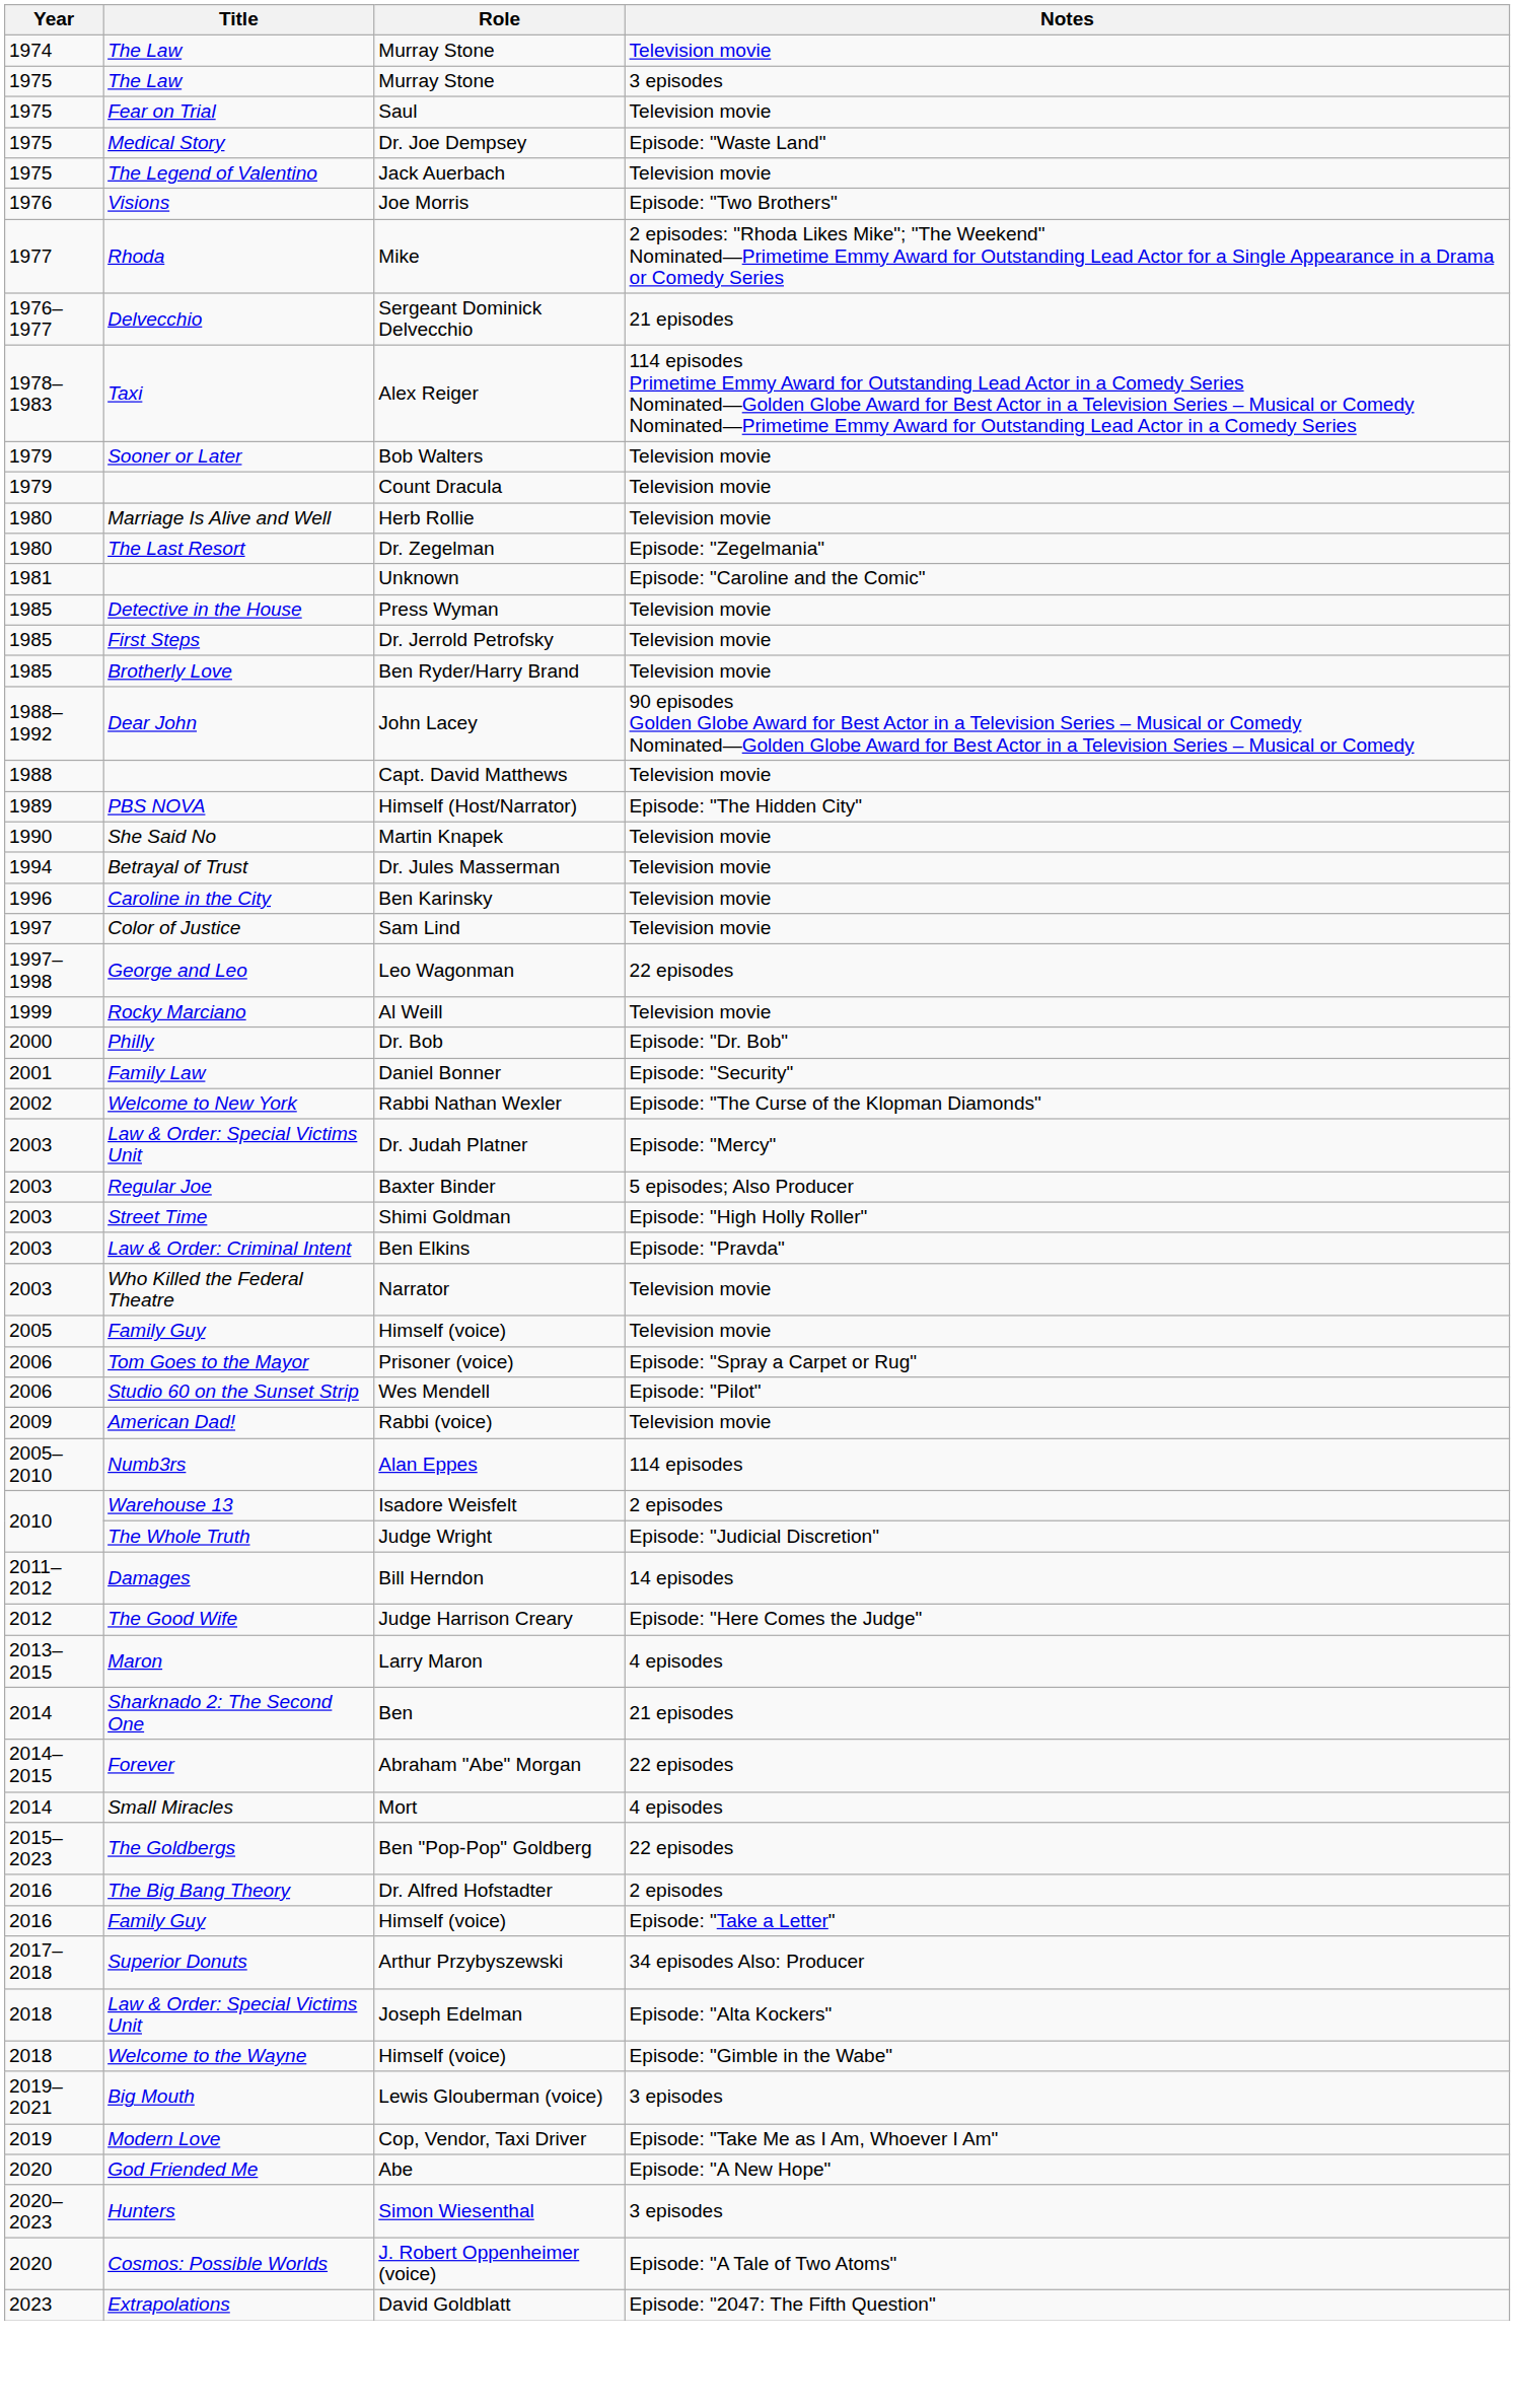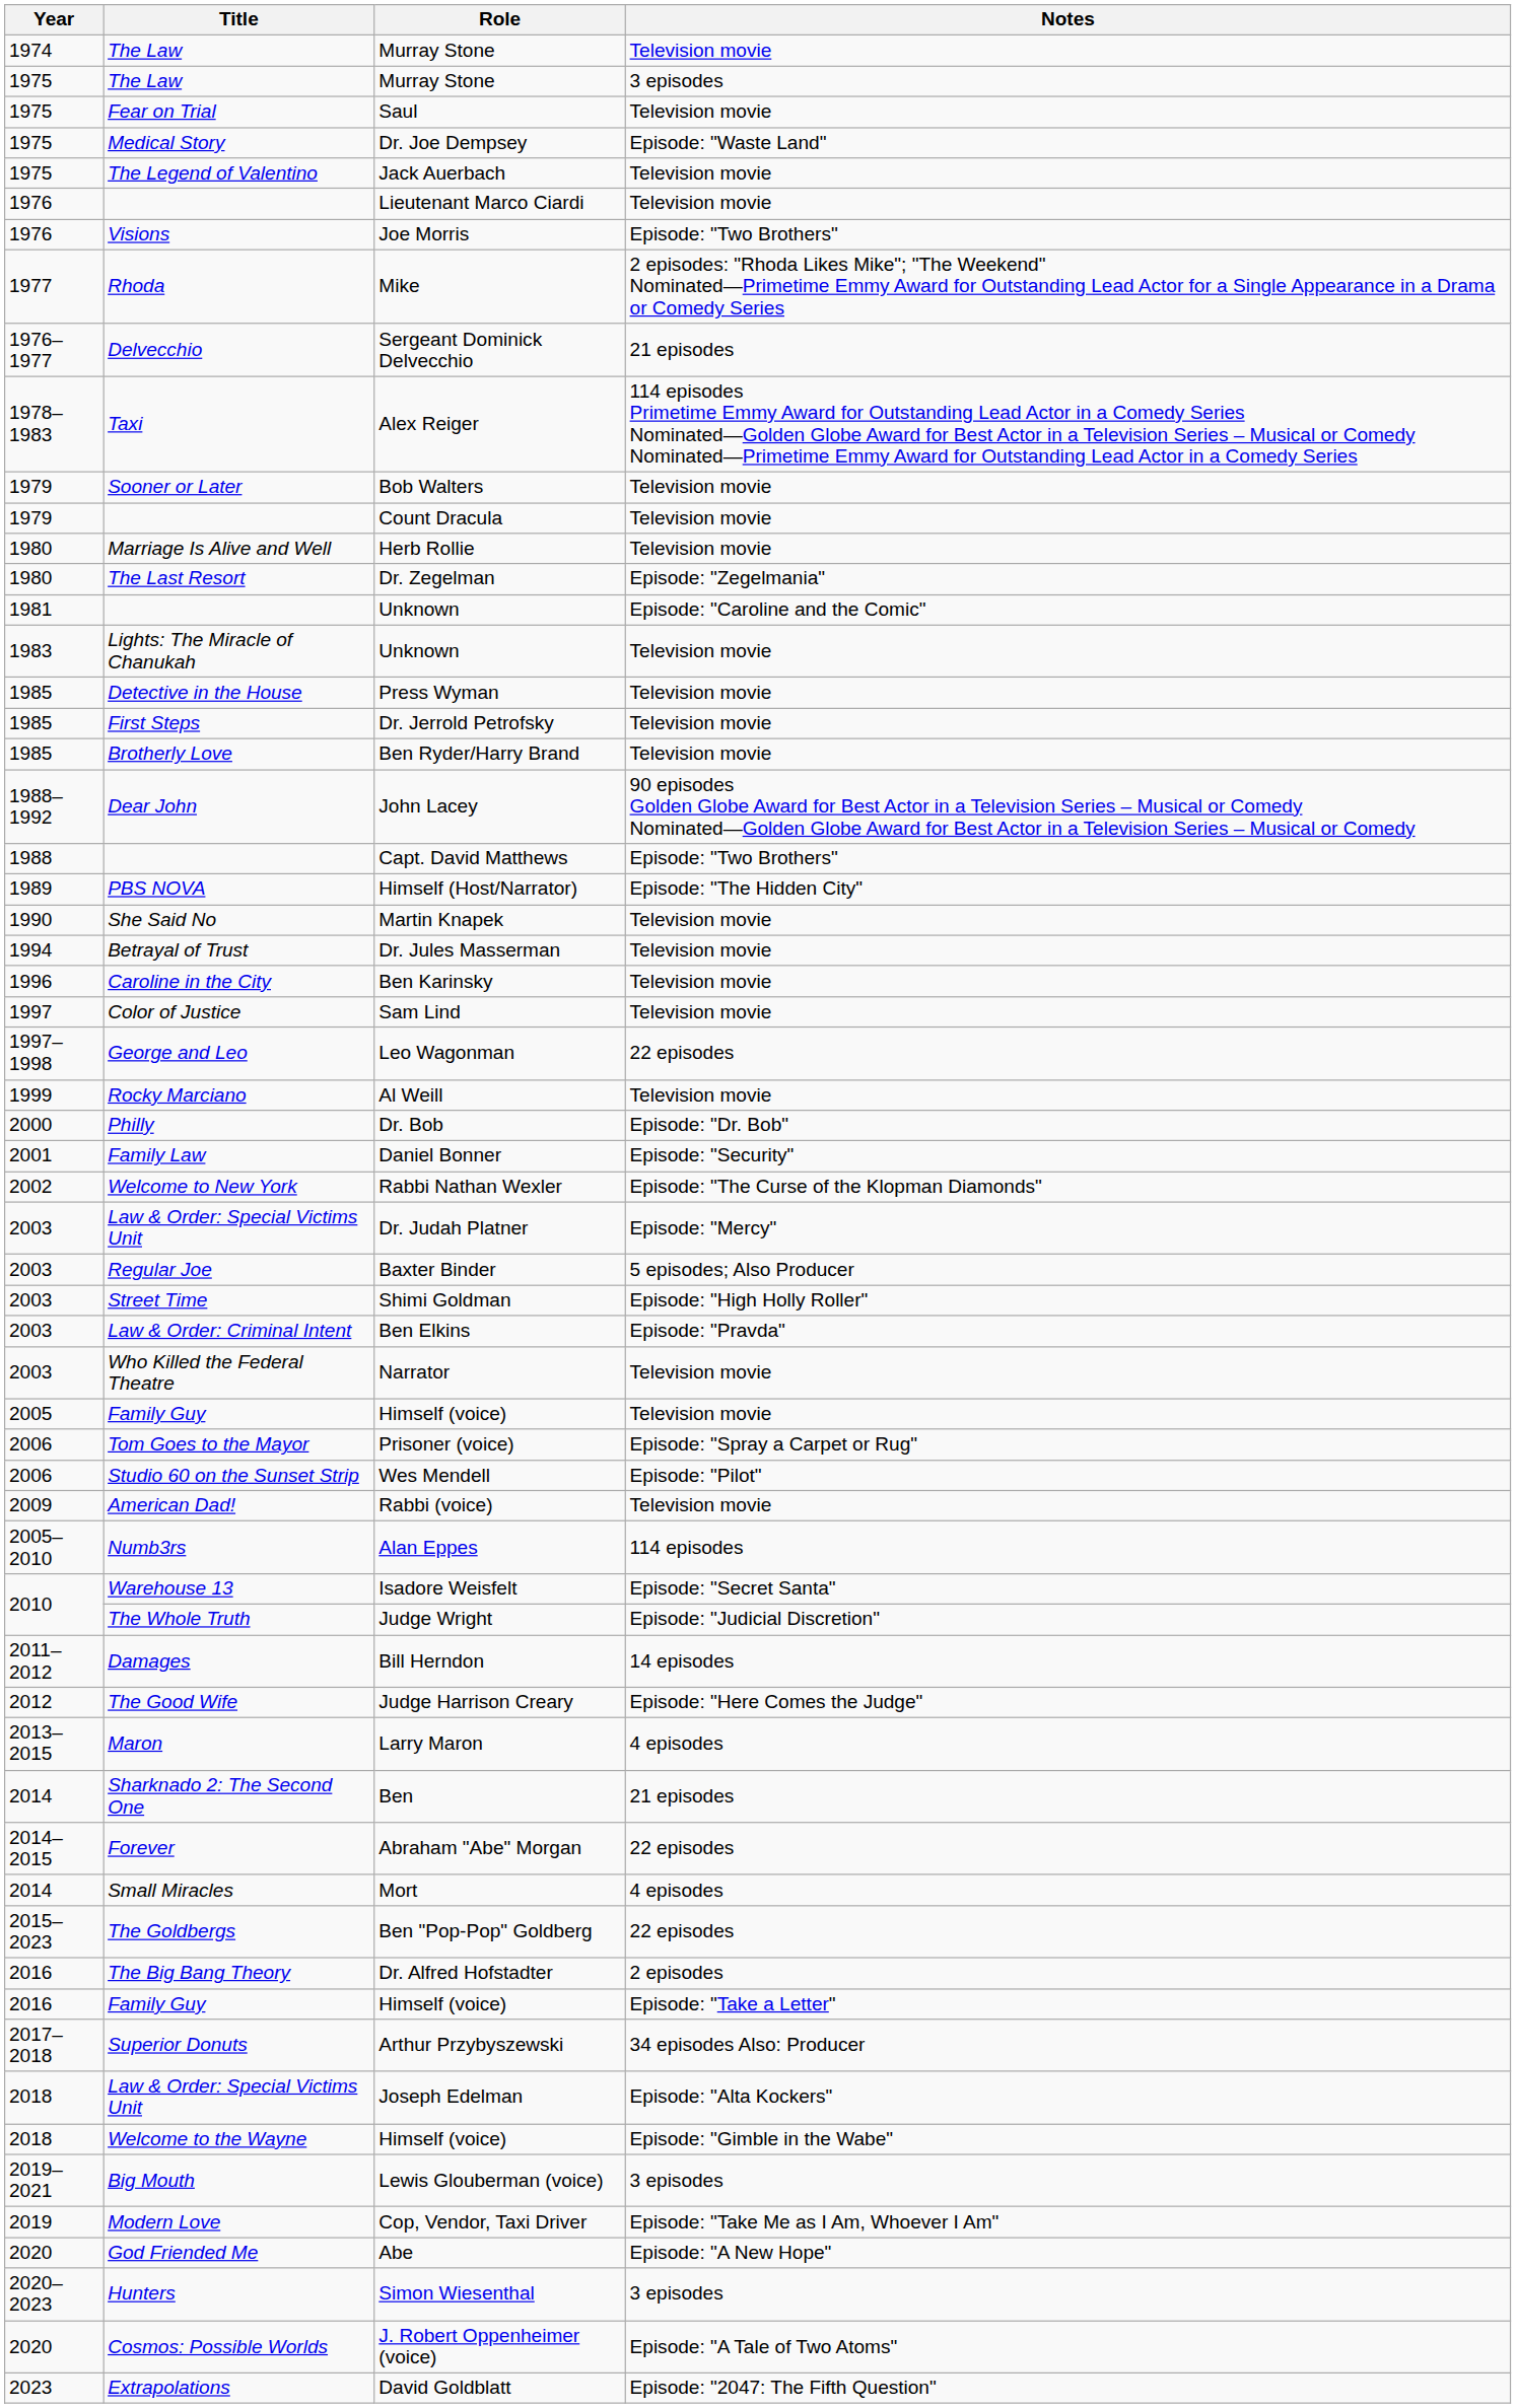 <table class="wikitable sortable">
 <tr>
 <th>Year</th>
 <th>Title</th>
 <th>Role</th>
 <th class="unsortable">Notes</th>
 </tr>
 <tr>
 <td>1974</td>
 <td><em><a href='#'>The Law</a></em></td>
 <td>Murray Stone</td>
 <td><a href='#'>Television movie</a></td>
 </tr>
 <tr>
 <td>1975</td>
 <td><em><a href='#'>The Law</a></em></td>
 <td>Murray Stone</td>
 <td>3 episodes</td>
 </tr>
 <tr>
 <td>1975</td>
 <td><em><a href='#'>Fear on Trial</a></em></td>
 <td>Saul</td>
 <td>Television movie</td>
 </tr>
 <tr>
 <td>1975</td>
 <td><em><a href='#'>Medical Story</a></em></td>
 <td>Dr. Joe Dempsey</td>
 <td>Episode: "Waste Land"</td>
 </tr>
 <tr>
 <td>1975</td>
 <td><em><a href='#'>The Legend of Valentino</a></em></td>
 <td>Jack Auerbach</td>
+<td>Television movie</td>
+</tr>
+<tr>
+<td>1976</td>
+<td><em></em></td>
+<td>Lieutenant Marco Ciardi</td>
 <td>Television movie</td>
 </tr>
 <tr>
 <td>1976</td>
 <td><em><a href='#'>Visions</a></em></td>
 <td>Joe Morris</td>
 <td>Episode: "Two Brothers"</td>
 </tr>
 <tr>
 <td>1977</td>
 <td><em><a href='#'>Rhoda</a></em></td>
 <td>Mike</td>
 <td>2 episodes: "Rhoda Likes Mike"; "The Weekend" <br> Nominated—<a href='#'>Primetime Emmy Award for Outstanding Lead Actor for a Single Appearance in a Drama or Comedy Series</a></td>
 </tr>
 <tr>
 <td>1976–1977</td>
 <td><em><a href='#'>Delvecchio</a></em></td>
 <td>Sergeant Dominick Delvecchio</td>
 <td>21 episodes</td>
 </tr>
 <tr>
 <td>1978–1983</td>
 <td><em><a href='#'>Taxi</a></em></td>
 <td>Alex Reiger</td>
 <td>114 episodes <br> <a href='#'>Primetime Emmy Award for Outstanding Lead Actor in a Comedy Series</a>  <br> Nominated—<a href='#'>Golden Globe Award for Best Actor in a Television Series – Musical or Comedy</a>  <br> Nominated—<a href='#'>Primetime Emmy Award for Outstanding Lead Actor in a Comedy Series</a> </td>
 </tr>
 <tr>
 <td>1979</td>
 <td><em><a href='#'>Sooner or Later</a></em></td>
 <td>Bob Walters</td>
 <td>Television movie</td>
 </tr>
 <tr>
 <td>1979</td>
 <td><em></em></td>
 <td>Count Dracula</td>
 <td>Television movie</td>
 </tr>
 <tr>
 <td>1980</td>
 <td><em>Marriage Is Alive and Well</em></td>
 <td>Herb Rollie</td>
 <td>Television movie</td>
 </tr>
 <tr>
 <td>1980</td>
 <td><em><a href='#'>The Last Resort</a></em></td>
 <td>Dr. Zegelman</td>
 <td>Episode: "Zegelmania"</td>
 </tr>
 <tr>
 <td>1981</td>
 <td><em></em></td>
 <td>Unknown</td>
 <td>Episode: "Caroline and the Comic"</td>
 </tr>
 <tr>
+<td>1983</td>
+<td><em>Lights: The Miracle of Chanukah</em></td>
+<td>Unknown</td>
+<td>Television movie</td>
+</tr>
+<tr>
 <td>1985</td>
 <td><em><a href='#'>Detective in the House</a></em></td>
 <td>Press Wyman</td>
 <td>Television movie</td>
 </tr>
 <tr>
 <td>1985</td>
 <td><em><a href='#'>First Steps</a></em></td>
 <td>Dr. Jerrold Petrofsky</td>
 <td>Television movie</td>
 </tr>
 <tr>
 <td>1985</td>
 <td><em><a href='#'>Brotherly Love</a></em></td>
 <td>Ben Ryder/Harry Brand</td>
 <td>Television movie</td>
 </tr>
 <tr>
 <td>1988–1992</td>
 <td><em><a href='#'>Dear John</a></em></td>
 <td>John Lacey</td>
 <td>90 episodes <br> <a href='#'>Golden Globe Award for Best Actor in a Television Series – Musical or Comedy</a>  <br> Nominated—<a href='#'>Golden Globe Award for Best Actor in a Television Series – Musical or Comedy</a> </td>
 </tr>
 <tr>
 <td>1988</td>
 <td><em></em></td>
 <td>Capt. David Matthews</td>
-<td>Television movie</td>
+<td>Episode: "Two Brothers"</td>
 </tr>
 <tr>
 <td>1989</td>
 <td><em><a href='#'>PBS NOVA</a></em></td>
 <td>Himself (Host/Narrator)</td>
 <td>Episode: "The Hidden City"</td>
 </tr>
 <tr>
 <td>1990</td>
 <td><em>She Said No</em></td>
 <td>Martin Knapek</td>
 <td>Television movie</td>
 </tr>
 <tr>
 <td>1994</td>
 <td><em>Betrayal of Trust</em></td>
 <td>Dr. Jules Masserman</td>
 <td>Television movie</td>
 </tr>
 <tr>
 <td>1996</td>
 <td><em><a href='#'>Caroline in the City</a></em></td>
 <td>Ben Karinsky</td>
 <td>Television movie</td>
 </tr>
 <tr>
 <td>1997</td>
 <td><em>Color of Justice</em></td>
 <td>Sam Lind</td>
 <td>Television movie</td>
 </tr>
 <tr>
 <td>1997–1998</td>
 <td><em><a href='#'>George and Leo</a></em></td>
 <td>Leo Wagonman</td>
 <td>22 episodes</td>
 </tr>
 <tr>
 <td>1999</td>
 <td><em><a href='#'>Rocky Marciano</a></em></td>
 <td>Al Weill</td>
 <td>Television movie</td>
 </tr>
 <tr>
 <td>2000</td>
 <td><em><a href='#'>Philly</a></em></td>
 <td>Dr. Bob</td>
 <td>Episode: "Dr. Bob"</td>
 </tr>
 <tr>
 <td>2001</td>
 <td><em><a href='#'>Family Law</a></em></td>
 <td>Daniel Bonner</td>
 <td>Episode: "Security"</td>
 </tr>
 <tr>
 <td>2002</td>
 <td><em><a href='#'>Welcome to New York</a></em></td>
 <td>Rabbi Nathan Wexler</td>
 <td>Episode: "The Curse of the Klopman Diamonds"</td>
 </tr>
 <tr>
 <td>2003</td>
 <td><em><a href='#'>Law & Order: Special Victims Unit</a></em></td>
 <td>Dr. Judah Platner</td>
 <td>Episode: "Mercy"</td>
 </tr>
 <tr>
 <td>2003</td>
 <td><em><a href='#'>Regular Joe</a></em></td>
 <td>Baxter Binder</td>
 <td>5 episodes; Also Producer</td>
 </tr>
 <tr>
 <td>2003</td>
 <td><em><a href='#'>Street Time</a></em></td>
 <td>Shimi Goldman</td>
 <td>Episode: "High Holly Roller"</td>
 </tr>
 <tr>
 <td>2003</td>
 <td><em><a href='#'>Law & Order: Criminal Intent</a></em></td>
 <td>Ben Elkins</td>
 <td>Episode: "Pravda"</td>
 </tr>
 <tr>
 <td>2003</td>
 <td><em>Who Killed the Federal Theatre</em></td>
 <td>Narrator</td>
 <td>Television movie</td>
 </tr>
 <tr>
 <td>2005</td>
 <td><em><a href='#'>Family Guy</a></em></td>
 <td>Himself (voice)</td>
 <td>Television movie</td>
 </tr>
 <tr>
 <td>2006</td>
 <td><em><a href='#'>Tom Goes to the Mayor</a></em></td>
 <td>Prisoner (voice)</td>
 <td>Episode: "Spray a Carpet or Rug"</td>
 </tr>
 <tr>
 <td>2006</td>
 <td><em><a href='#'>Studio 60 on the Sunset Strip</a></em></td>
 <td>Wes Mendell</td>
 <td>Episode: "Pilot"</td>
 </tr>
 <tr>
 <td>2009</td>
 <td><em><a href='#'>American Dad!</a></em></td>
 <td>Rabbi (voice)</td>
 <td>Television movie</td>
 </tr>
 <tr>
 <td>2005–2010</td>
 <td><em><a href='#'>Numb3rs</a></em></td>
 <td><a href='#'>Alan Eppes</a></td>
 <td>114 episodes</td>
 </tr>
 <tr>
 <td rowspan="2">2010</td>
 <td><em><a href='#'>Warehouse 13</a></em></td>
 <td>Isadore Weisfelt</td>
-<td>2 episodes</td>
+<td>Episode: "Secret Santa"</td>
 </tr>
 <tr>
 <td><em><a href='#'>The Whole Truth</a></em></td>
 <td>Judge Wright</td>
 <td>Episode: "Judicial Discretion"</td>
 </tr>
 <tr>
 <td>2011–2012</td>
 <td><em><a href='#'>Damages</a></em></td>
 <td>Bill Herndon</td>
 <td>14 episodes</td>
 </tr>
 <tr>
 <td>2012</td>
 <td><em><a href='#'>The Good Wife</a></em></td>
 <td>Judge Harrison Creary</td>
 <td>Episode: "Here Comes the Judge"</td>
 </tr>
 <tr>
 <td>2013–2015</td>
 <td><em><a href='#'>Maron</a></em></td>
 <td>Larry Maron</td>
 <td>4 episodes</td>
 </tr>
 <tr>
 <td>2014</td>
 <td><em><a href='#'>Sharknado 2: The Second One</a></em></td>
 <td>Ben</td>
 <td>21 episodes</td>
 </tr>
 <tr>
 <td>2014–2015</td>
 <td><em><a href='#'>Forever</a></em></td>
 <td>Abraham "Abe" Morgan</td>
 <td>22 episodes</td>
 </tr>
 <tr>
 <td>2014</td>
 <td><em>Small Miracles</em></td>
 <td>Mort</td>
 <td>4 episodes</td>
 </tr>
 <tr>
 <td>2015–2023</td>
 <td><em><a href='#'>The Goldbergs</a></em></td>
 <td>Ben "Pop-Pop" Goldberg</td>
 <td>22 episodes</td>
 </tr>
 <tr>
 <td>2016</td>
 <td><em><a href='#'>The Big Bang Theory</a></em></td>
 <td>Dr. Alfred Hofstadter</td>
 <td>2 episodes</td>
 </tr>
 <tr>
 <td>2016</td>
 <td><em><a href='#'>Family Guy</a></em></td>
 <td>Himself (voice)</td>
 <td>Episode: "<a href='#'>Take a Letter</a>"</td>
 </tr>
 <tr>
 <td>2017–2018</td>
 <td><em><a href='#'>Superior Donuts</a></em></td>
 <td>Arthur Przybyszewski</td>
 <td>34 episodes Also: Producer</td>
 </tr>
 <tr>
 <td>2018</td>
 <td><em><a href='#'>Law & Order: Special Victims Unit</a></em></td>
 <td>Joseph Edelman</td>
 <td>Episode: "Alta Kockers"</td>
 </tr>
 <tr>
 <td>2018</td>
 <td><em><a href='#'>Welcome to the Wayne</a></em></td>
 <td>Himself (voice)</td>
 <td>Episode: "Gimble in the Wabe"</td>
 </tr>
 <tr>
 <td>2019–2021</td>
 <td><em><a href='#'>Big Mouth</a></em></td>
 <td>Lewis Glouberman (voice)</td>
 <td>3 episodes</td>
 </tr>
 <tr>
 <td>2019</td>
 <td><em><a href='#'>Modern Love</a></em></td>
 <td>Cop, Vendor, Taxi Driver</td>
 <td>Episode: "Take Me as I Am, Whoever I Am"</td>
 </tr>
 <tr>
 <td>2020</td>
 <td><em><a href='#'>God Friended Me</a></em></td>
 <td>Abe</td>
 <td>Episode: "A New Hope"</td>
 </tr>
 <tr>
 <td>2020–2023</td>
 <td><em><a href='#'>Hunters</a></em></td>
 <td><a href='#'>Simon Wiesenthal</a></td>
 <td>3 episodes</td>
 </tr>
 <tr>
 <td>2020</td>
 <td><em><a href='#'>Cosmos: Possible Worlds</a></em></td>
 <td><a href='#'>J. Robert Oppenheimer</a> (voice)</td>
 <td>Episode: "A Tale of Two Atoms"</td>
 </tr>
 <tr>
 <td>2023</td>
 <td><em><a href='#'>Extrapolations</a></em></td>
 <td>David Goldblatt</td>
 <td>Episode: "2047: The Fifth Question"</td>
 </tr>
 </table>
